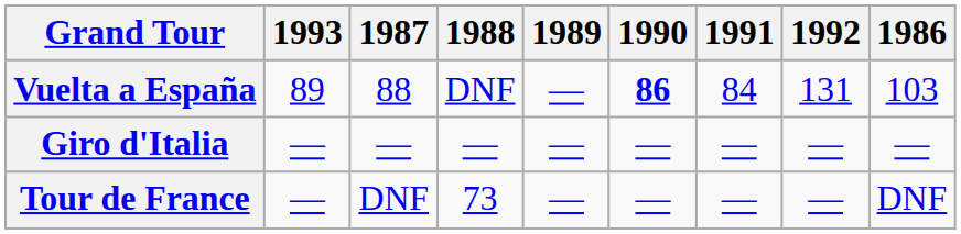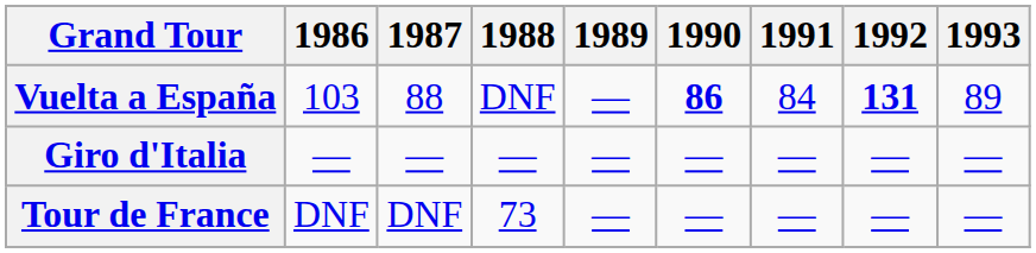 <table class="wikitable plainrowheaders">
 <tr>
 <th scope="col"><a href='#'>Grand Tour</a></th>
-<th scope="col">1993</th>
+<th scope="col">1986</th>
 <th scope="col">1987</th>
 <th scope="col">1988</th>
 <th scope="col">1989</th>
 <th scope="col">1990</th>
 <th scope="col">1991</th>
 <th scope="col">1992</th>
-<th scope="col">1986</th>
+<th scope="col">1993</th>
 </tr>
 <tr style="text-align:center;">
 <th scope="row"> <a href='#'>Vuelta a España</a></th>
-<td><a href='#'>89</a></td>
+<td><a href='#'>103</a></td>
 <td><a href='#'>88</a></td>
 <td><a href='#'>DNF</a></td>
 <td><a href='#'>—</a></td>
 <td><strong><a href='#'>86</a></strong></td>
 <td><a href='#'>84</a></td>
-<td><a href='#'>131</a></td>
-<td><a href='#'>103</a></td>
+<td><strong><a href='#'>131</a></strong></td>
+<td><a href='#'>89</a></td>
 </tr>
 <tr style="text-align:center;">
 <th scope="row"> <a href='#'>Giro d'Italia</a></th>
 <td><a href='#'>—</a></td>
 <td><a href='#'>—</a></td>
 <td><a href='#'>—</a></td>
 <td><a href='#'>—</a></td>
 <td><a href='#'>—</a></td>
 <td><a href='#'>—</a></td>
 <td><a href='#'>—</a></td>
 <td><a href='#'>—</a></td>
 </tr>
 <tr style="text-align:center;">
 <th scope="row"> <a href='#'>Tour de France</a></th>
-<td><a href='#'>—</a></td>
+<td><a href='#'>DNF</a></td>
 <td><a href='#'>DNF</a></td>
 <td><a href='#'>73</a></td>
 <td><a href='#'>—</a></td>
 <td><a href='#'>—</a></td>
 <td><a href='#'>—</a></td>
 <td><a href='#'>—</a></td>
-<td><a href='#'>DNF</a></td>
+<td><a href='#'>—</a></td>
 </tr>
 </table>
